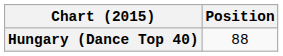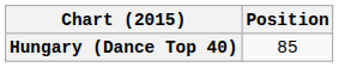 <table class="wikitable plainrowheaders" style="text-align:center;">
 <tr>
 <th scope="col">Chart (2015)</th>
 <th scope="col">Position</th>
 </tr>
 <tr>
 <th scope="row">Hungary (Dance Top 40)</th>
-<td style="text-align:center;">88</td>
+<td style="text-align:center;">85</td>
 </tr>
 </table>
